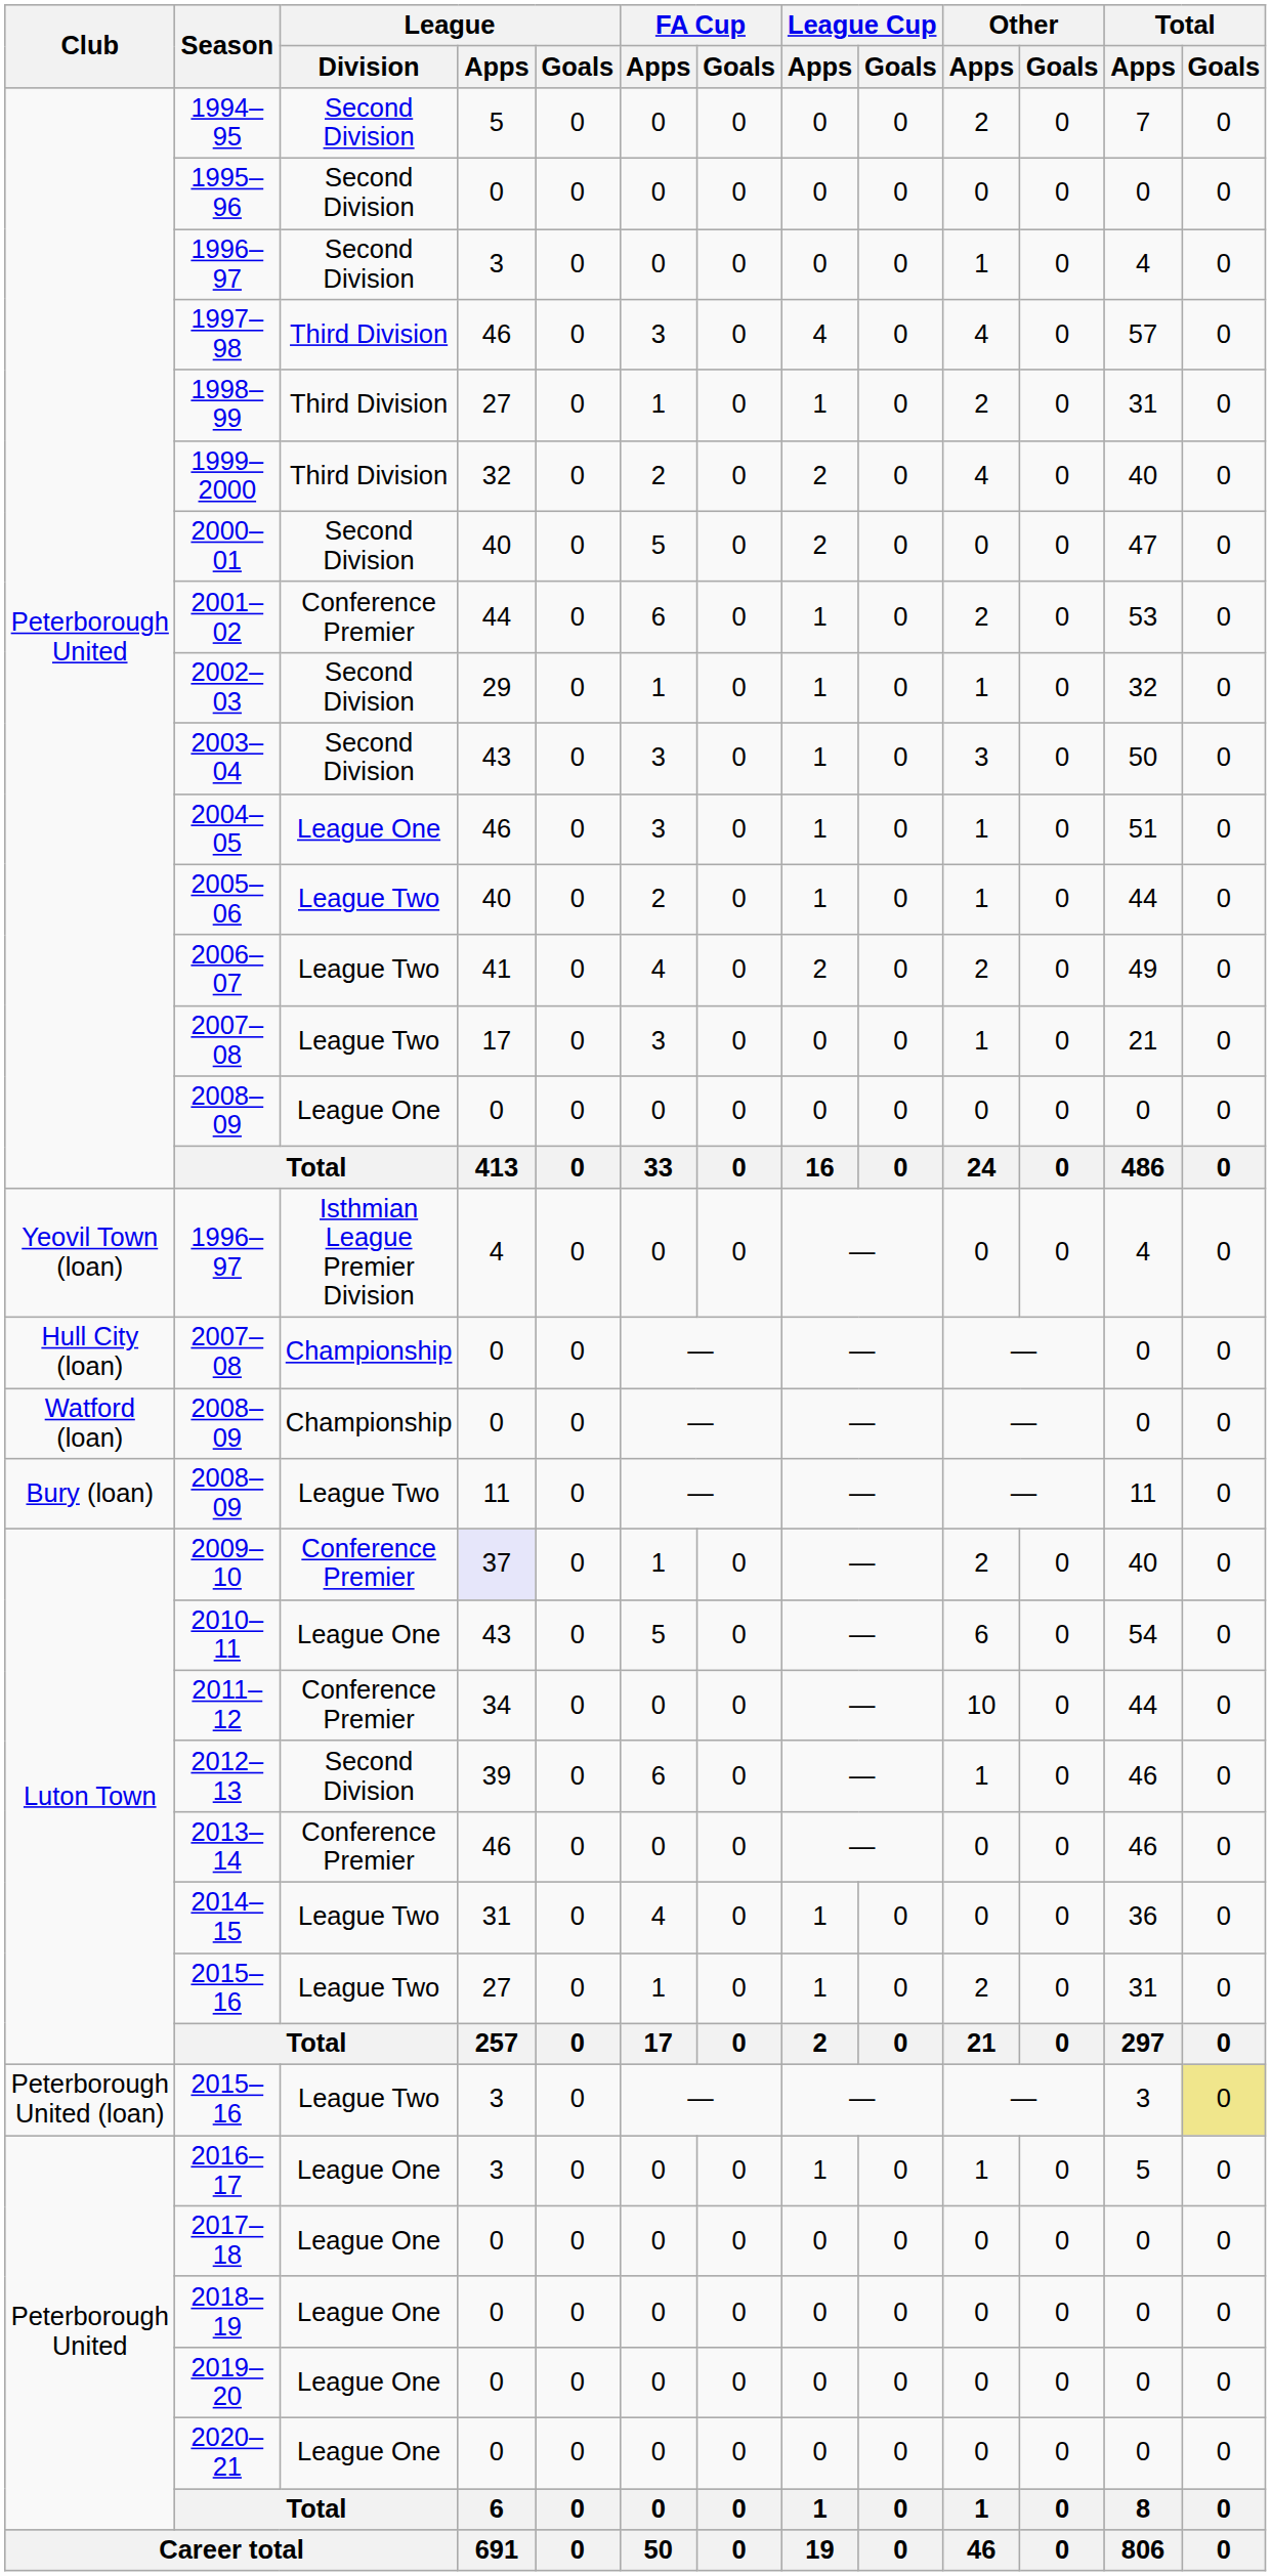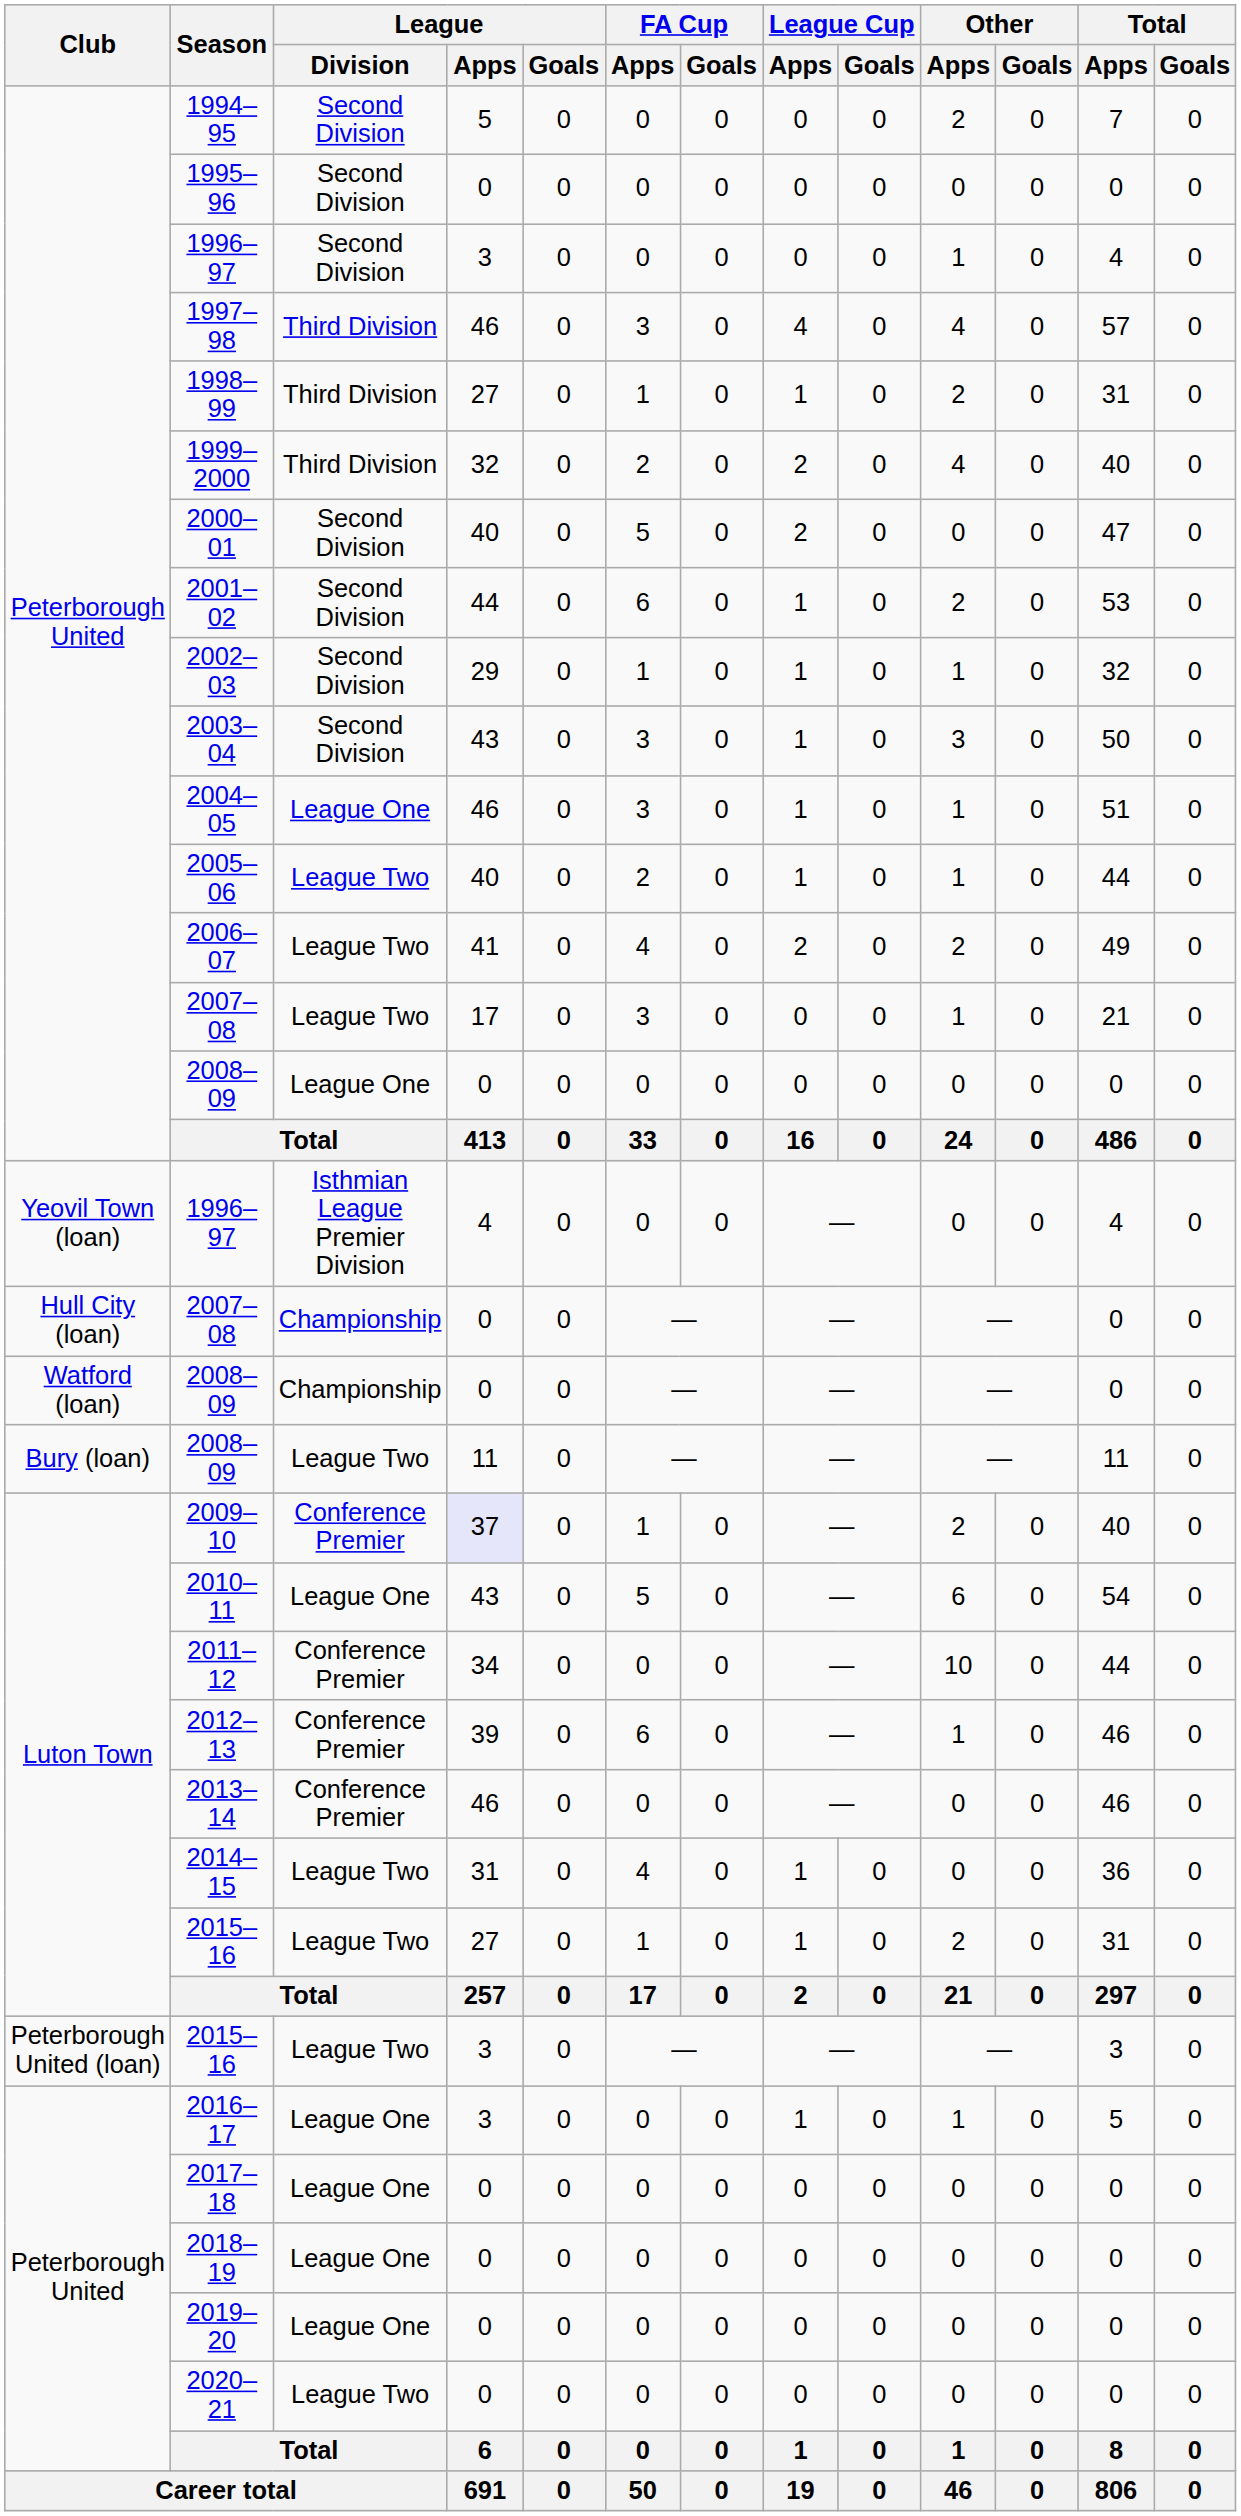 <table class=wikitable style="text-align: center;">
 <tr>
 <th rowspan=2>Club</th>
 <th rowspan=2>Season</th>
 <th colspan=3>League</th>
 <th colspan=2><a href='#'>FA Cup</a></th>
 <th colspan=2><a href='#'>League Cup</a></th>
 <th colspan=2>Other</th>
 <th colspan=2>Total</th>
 </tr>
 <tr>
 <th>Division</th>
 <th>Apps</th>
 <th>Goals</th>
 <th>Apps</th>
 <th>Goals</th>
 <th>Apps</th>
 <th>Goals</th>
 <th>Apps</th>
 <th>Goals</th>
 <th>Apps</th>
 <th>Goals</th>
 </tr>
 <tr>
 <td rowspan=16><a href='#'>Peterborough United</a></td>
 <td><a href='#'>1994–95</a></td>
 <td><a href='#'>Second Division</a></td>
 <td>5</td>
 <td>0</td>
 <td>0</td>
 <td>0</td>
 <td>0</td>
 <td>0</td>
 <td>2</td>
 <td>0</td>
 <td>7</td>
 <td>0</td>
 </tr>
 <tr>
 <td><a href='#'>1995–96</a></td>
 <td>Second Division</td>
 <td>0</td>
 <td>0</td>
 <td>0</td>
 <td>0</td>
 <td>0</td>
 <td>0</td>
 <td>0</td>
 <td>0</td>
 <td>0</td>
 <td>0</td>
 </tr>
 <tr>
 <td><a href='#'>1996–97</a></td>
 <td>Second Division</td>
 <td>3</td>
 <td>0</td>
 <td>0</td>
 <td>0</td>
 <td>0</td>
 <td>0</td>
 <td>1</td>
 <td>0</td>
 <td>4</td>
 <td>0</td>
 </tr>
 <tr>
 <td><a href='#'>1997–98</a></td>
 <td><a href='#'>Third Division</a></td>
 <td>46</td>
 <td>0</td>
 <td>3</td>
 <td>0</td>
 <td>4</td>
 <td>0</td>
 <td>4</td>
 <td>0</td>
 <td>57</td>
 <td>0</td>
 </tr>
 <tr>
 <td><a href='#'>1998–99</a></td>
 <td>Third Division</td>
 <td>27</td>
 <td>0</td>
 <td>1</td>
 <td>0</td>
 <td>1</td>
 <td>0</td>
 <td>2</td>
 <td>0</td>
 <td>31</td>
 <td>0</td>
 </tr>
 <tr>
 <td><a href='#'>1999–2000</a></td>
 <td>Third Division</td>
 <td>32</td>
 <td>0</td>
 <td>2</td>
 <td>0</td>
 <td>2</td>
 <td>0</td>
 <td>4</td>
 <td>0</td>
 <td>40</td>
 <td>0</td>
 </tr>
 <tr>
 <td><a href='#'>2000–01</a></td>
 <td>Second Division</td>
 <td>40</td>
 <td>0</td>
 <td>5</td>
 <td>0</td>
 <td>2</td>
 <td>0</td>
 <td>0</td>
 <td>0</td>
 <td>47</td>
 <td>0</td>
 </tr>
 <tr>
 <td><a href='#'>2001–02</a></td>
-<td>Conference Premier</td>
+<td>Second Division</td>
 <td>44</td>
 <td>0</td>
 <td>6</td>
 <td>0</td>
 <td>1</td>
 <td>0</td>
 <td>2</td>
 <td>0</td>
 <td>53</td>
 <td>0</td>
 </tr>
 <tr>
 <td><a href='#'>2002–03</a></td>
 <td>Second Division</td>
 <td>29</td>
 <td>0</td>
 <td>1</td>
 <td>0</td>
 <td>1</td>
 <td>0</td>
 <td>1</td>
 <td>0</td>
 <td>32</td>
 <td>0</td>
 </tr>
 <tr>
 <td><a href='#'>2003–04</a></td>
 <td>Second Division</td>
 <td>43</td>
 <td>0</td>
 <td>3</td>
 <td>0</td>
 <td>1</td>
 <td>0</td>
 <td>3</td>
 <td>0</td>
 <td>50</td>
 <td>0</td>
 </tr>
 <tr>
 <td><a href='#'>2004–05</a></td>
 <td><a href='#'>League One</a></td>
 <td>46</td>
 <td>0</td>
 <td>3</td>
 <td>0</td>
 <td>1</td>
 <td>0</td>
 <td>1</td>
 <td>0</td>
 <td>51</td>
 <td>0</td>
 </tr>
 <tr>
 <td><a href='#'>2005–06</a></td>
 <td><a href='#'>League Two</a></td>
 <td>40</td>
 <td>0</td>
 <td>2</td>
 <td>0</td>
 <td>1</td>
 <td>0</td>
 <td>1</td>
 <td>0</td>
 <td>44</td>
 <td>0</td>
 </tr>
 <tr>
 <td><a href='#'>2006–07</a></td>
 <td>League Two</td>
 <td>41</td>
 <td>0</td>
 <td>4</td>
 <td>0</td>
 <td>2</td>
 <td>0</td>
 <td>2</td>
 <td>0</td>
 <td>49</td>
 <td>0</td>
 </tr>
 <tr>
 <td><a href='#'>2007–08</a></td>
 <td>League Two</td>
 <td>17</td>
 <td>0</td>
 <td>3</td>
 <td>0</td>
 <td>0</td>
 <td>0</td>
 <td>1</td>
 <td>0</td>
 <td>21</td>
 <td>0</td>
 </tr>
 <tr>
 <td><a href='#'>2008–09</a></td>
 <td>League One</td>
 <td>0</td>
 <td>0</td>
 <td>0</td>
 <td>0</td>
 <td>0</td>
 <td>0</td>
 <td>0</td>
 <td>0</td>
 <td>0</td>
 <td>0</td>
 </tr>
 <tr>
 <th colspan=2>Total</th>
 <th>413</th>
 <th>0</th>
 <th>33</th>
 <th>0</th>
 <th>16</th>
 <th>0</th>
 <th>24</th>
 <th>0</th>
 <th>486</th>
 <th>0</th>
 </tr>
 <tr>
 <td><a href='#'>Yeovil Town</a> (loan)</td>
 <td><a href='#'>1996–97</a></td>
 <td><a href='#'>Isthmian League</a> Premier Division</td>
 <td>4</td>
 <td>0</td>
 <td>0</td>
 <td>0</td>
 <td colspan=2>—</td>
 <td>0</td>
 <td>0</td>
 <td>4</td>
 <td>0</td>
 </tr>
 <tr>
 <td><a href='#'>Hull City</a> (loan)</td>
 <td><a href='#'>2007–08</a></td>
 <td><a href='#'>Championship</a></td>
 <td>0</td>
 <td>0</td>
 <td colspan=2>—</td>
 <td colspan=2>—</td>
 <td colspan=2>—</td>
 <td>0</td>
 <td>0</td>
 </tr>
 <tr>
 <td><a href='#'>Watford</a> (loan)</td>
 <td><a href='#'>2008–09</a></td>
 <td>Championship</td>
 <td>0</td>
 <td>0</td>
 <td colspan=2>—</td>
 <td colspan=2>—</td>
 <td colspan=2>—</td>
 <td>0</td>
 <td>0</td>
 </tr>
 <tr>
 <td><a href='#'>Bury</a> (loan)</td>
 <td><a href='#'>2008–09</a></td>
 <td>League Two</td>
 <td>11</td>
 <td>0</td>
 <td colspan=2>—</td>
 <td colspan=2>—</td>
 <td colspan=2>—</td>
 <td>11</td>
 <td>0</td>
 </tr>
 <tr>
 <td rowspan=8><a href='#'>Luton Town</a></td>
 <td><a href='#'>2009–10</a></td>
 <td><a href='#'>Conference Premier</a></td>
 <td style="background: lavender;">37</td>
 <td>0</td>
 <td>1</td>
 <td>0</td>
 <td colspan=2>—</td>
 <td>2</td>
 <td>0</td>
 <td>40</td>
 <td>0</td>
 </tr>
 <tr>
 <td><a href='#'>2010–11</a></td>
 <td>League One</td>
 <td>43</td>
 <td>0</td>
 <td>5</td>
 <td>0</td>
 <td colspan=2>—</td>
 <td>6</td>
 <td>0</td>
 <td>54</td>
 <td>0</td>
 </tr>
 <tr>
 <td><a href='#'>2011–12</a></td>
 <td>Conference Premier</td>
 <td>34</td>
 <td>0</td>
 <td>0</td>
 <td>0</td>
 <td colspan=2>—</td>
 <td>10</td>
 <td>0</td>
 <td>44</td>
 <td>0</td>
 </tr>
 <tr>
 <td><a href='#'>2012–13</a></td>
-<td>Second Division</td>
+<td>Conference Premier</td>
 <td>39</td>
 <td>0</td>
 <td>6</td>
 <td>0</td>
 <td colspan=2>—</td>
 <td>1</td>
 <td>0</td>
 <td>46</td>
 <td>0</td>
 </tr>
 <tr>
 <td><a href='#'>2013–14</a></td>
 <td>Conference Premier</td>
 <td>46</td>
 <td>0</td>
 <td>0</td>
 <td>0</td>
 <td colspan=2>—</td>
 <td>0</td>
 <td>0</td>
 <td>46</td>
 <td>0</td>
 </tr>
 <tr>
 <td><a href='#'>2014–15</a></td>
 <td>League Two</td>
 <td>31</td>
 <td>0</td>
 <td>4</td>
 <td>0</td>
 <td>1</td>
 <td>0</td>
 <td>0</td>
 <td>0</td>
 <td>36</td>
 <td>0</td>
 </tr>
 <tr>
 <td><a href='#'>2015–16</a></td>
 <td>League Two</td>
 <td>27</td>
 <td>0</td>
 <td>1</td>
 <td>0</td>
 <td>1</td>
 <td>0</td>
 <td>2</td>
 <td>0</td>
 <td>31</td>
 <td>0</td>
 </tr>
 <tr>
 <th colspan=2>Total</th>
 <th>257</th>
 <th>0</th>
 <th>17</th>
 <th>0</th>
 <th>2</th>
 <th>0</th>
 <th>21</th>
 <th>0</th>
 <th>297</th>
 <th>0</th>
 </tr>
 <tr>
 <td>Peterborough United (loan)</td>
 <td><a href='#'>2015–16</a></td>
 <td>League Two</td>
 <td>3</td>
 <td>0</td>
 <td colspan=2>—</td>
 <td colspan=2>—</td>
 <td colspan=2>—</td>
 <td>3</td>
-<td style="background: khaki;">0</td>
+<td>0</td>
 </tr>
 <tr>
 <td rowspan=6>Peterborough United</td>
 <td><a href='#'>2016–17</a></td>
 <td>League One</td>
 <td>3</td>
 <td>0</td>
 <td>0</td>
 <td>0</td>
 <td>1</td>
 <td>0</td>
 <td>1</td>
 <td>0</td>
 <td>5</td>
 <td>0</td>
 </tr>
 <tr>
 <td><a href='#'>2017–18</a></td>
 <td>League One</td>
 <td>0</td>
 <td>0</td>
 <td>0</td>
 <td>0</td>
 <td>0</td>
 <td>0</td>
 <td>0</td>
 <td>0</td>
 <td>0</td>
 <td>0</td>
 </tr>
 <tr>
 <td><a href='#'>2018–19</a></td>
 <td>League One</td>
 <td>0</td>
 <td>0</td>
 <td>0</td>
 <td>0</td>
 <td>0</td>
 <td>0</td>
 <td>0</td>
 <td>0</td>
 <td>0</td>
 <td>0</td>
 </tr>
 <tr>
 <td><a href='#'>2019–20</a></td>
 <td>League One</td>
 <td>0</td>
 <td>0</td>
 <td>0</td>
 <td>0</td>
 <td>0</td>
 <td>0</td>
 <td>0</td>
 <td>0</td>
 <td>0</td>
 <td>0</td>
 </tr>
 <tr>
 <td><a href='#'>2020–21</a></td>
-<td>League One</td>
+<td>League Two</td>
 <td>0</td>
 <td>0</td>
 <td>0</td>
 <td>0</td>
 <td>0</td>
 <td>0</td>
 <td>0</td>
 <td>0</td>
 <td>0</td>
 <td>0</td>
 </tr>
 <tr>
 <th colspan=2>Total</th>
 <th>6</th>
 <th>0</th>
 <th>0</th>
 <th>0</th>
 <th>1</th>
 <th>0</th>
 <th>1</th>
 <th>0</th>
 <th>8</th>
 <th>0</th>
 </tr>
 <tr>
 <th colspan=3>Career total</th>
 <th>691</th>
 <th>0</th>
 <th>50</th>
 <th>0</th>
 <th>19</th>
 <th>0</th>
 <th>46</th>
 <th>0</th>
 <th>806</th>
 <th>0</th>
 </tr>
 </table>
